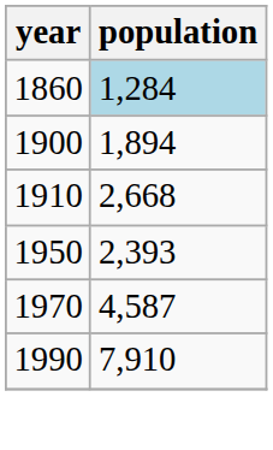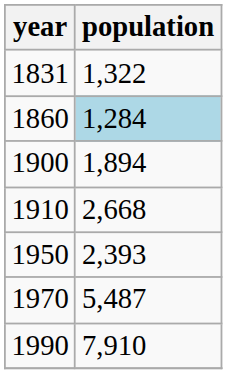 <table class="wikitable">
 <tr>
 <th>year</th>
 <th>population</th>
+</tr>
+<tr>
+<td>1831</td>
+<td>1,322</td>
 </tr>
 <tr>
 <td>1860</td>
 <td style="background: lightblue;">1,284</td>
 </tr>
 <tr>
 <td>1900</td>
 <td>1,894</td>
 </tr>
 <tr>
 <td>1910</td>
 <td>2,668</td>
 </tr>
 <tr>
 <td>1950</td>
 <td>2,393</td>
 </tr>
 <tr>
 <td>1970</td>
-<td>4,587</td>
+<td>5,487</td>
 </tr>
 <tr>
 <td>1990</td>
 <td>7,910</td>
 </tr>
 <tr>
 </tr>
 </table>
